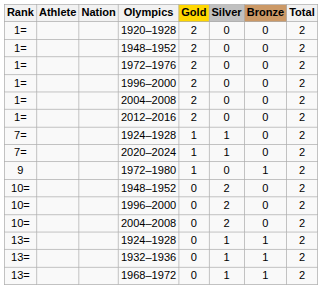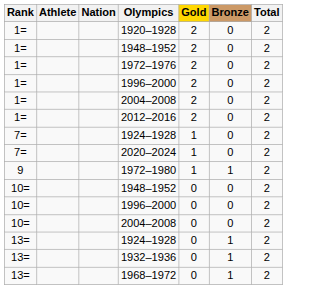 <table class="wikitable sortable" style="text-align:center">
 <tr>
 <th>Rank</th>
 <th>Athlete</th>
 <th>Nation</th>
 <th>Olympics</th>
 <th style="background-color:gold">Gold</th>
-<th style="background-color:silver">Silver</th>
 <th style="background-color:#cc9966">Bronze</th>
 <th>Total</th>
 </tr>
 <tr>
 <td>1=</td>
 <td align=left></td>
 <td align=left></td>
 <td>1920–1928</td>
 <td>2</td>
 <td>0</td>
-<td>0</td>
 <td>2</td>
 </tr>
 <tr>
 <td>1=</td>
 <td align=left></td>
 <td align=left></td>
 <td>1948–1952</td>
 <td>2</td>
-<td>0</td>
 <td>0</td>
 <td>2</td>
 </tr>
 <tr>
 <td>1=</td>
 <td align=left></td>
 <td align=left></td>
 <td>1972–1976</td>
 <td>2</td>
 <td>0</td>
-<td>0</td>
 <td>2</td>
 </tr>
 <tr>
 <td>1=</td>
 <td align=left></td>
 <td align=left></td>
 <td>1996–2000</td>
 <td>2</td>
-<td>0</td>
 <td>0</td>
 <td>2</td>
 </tr>
 <tr>
 <td>1=</td>
 <td align=left></td>
 <td align=left></td>
 <td>2004–2008</td>
 <td>2</td>
 <td>0</td>
-<td>0</td>
 <td>2</td>
 </tr>
 <tr>
 <td>1=</td>
 <td align=left></td>
 <td align=left></td>
 <td>2012–2016</td>
 <td>2</td>
 <td>0</td>
-<td>0</td>
 <td>2</td>
 </tr>
 <tr>
 <td>7=</td>
 <td align="left"></td>
 <td align=left></td>
 <td>1924–1928</td>
-<td>1</td>
 <td>1</td>
 <td>0</td>
 <td>2</td>
 </tr>
 <tr>
 <td>7=</td>
 <td align="left"></td>
 <td align=left></td>
 <td>2020–2024</td>
 <td>1</td>
-<td>1</td>
 <td>0</td>
 <td>2</td>
 </tr>
 <tr>
 <td>9</td>
 <td align=left></td>
 <td align=left></td>
 <td>1972–1980</td>
 <td>1</td>
-<td>0</td>
 <td>1</td>
 <td>2</td>
 </tr>
 <tr>
 <td>10=</td>
 <td align=left></td>
 <td align=left></td>
 <td>1948–1952</td>
 <td>0</td>
-<td>2</td>
 <td>0</td>
 <td>2</td>
 </tr>
 <tr>
 <td>10=</td>
 <td align=left></td>
 <td align=left></td>
 <td>1996–2000</td>
 <td>0</td>
-<td>2</td>
 <td>0</td>
 <td>2</td>
 </tr>
 <tr>
 <td>10=</td>
 <td align=left></td>
 <td align=left></td>
 <td>2004–2008</td>
 <td>0</td>
-<td>2</td>
 <td>0</td>
 <td>2</td>
 </tr>
 <tr>
 <td>13=</td>
 <td align=left></td>
 <td align=left></td>
 <td>1924–1928</td>
 <td>0</td>
 <td>1</td>
-<td>1</td>
 <td>2</td>
 </tr>
 <tr>
 <td>13=</td>
 <td align=left></td>
 <td align=left></td>
 <td>1932–1936</td>
 <td>0</td>
-<td>1</td>
 <td>1</td>
 <td>2</td>
 </tr>
 <tr>
 <td>13=</td>
 <td align=left></td>
 <td align=left></td>
 <td>1968–1972</td>
 <td>0</td>
 <td>1</td>
-<td>1</td>
 <td>2</td>
 </tr>
 </table>
